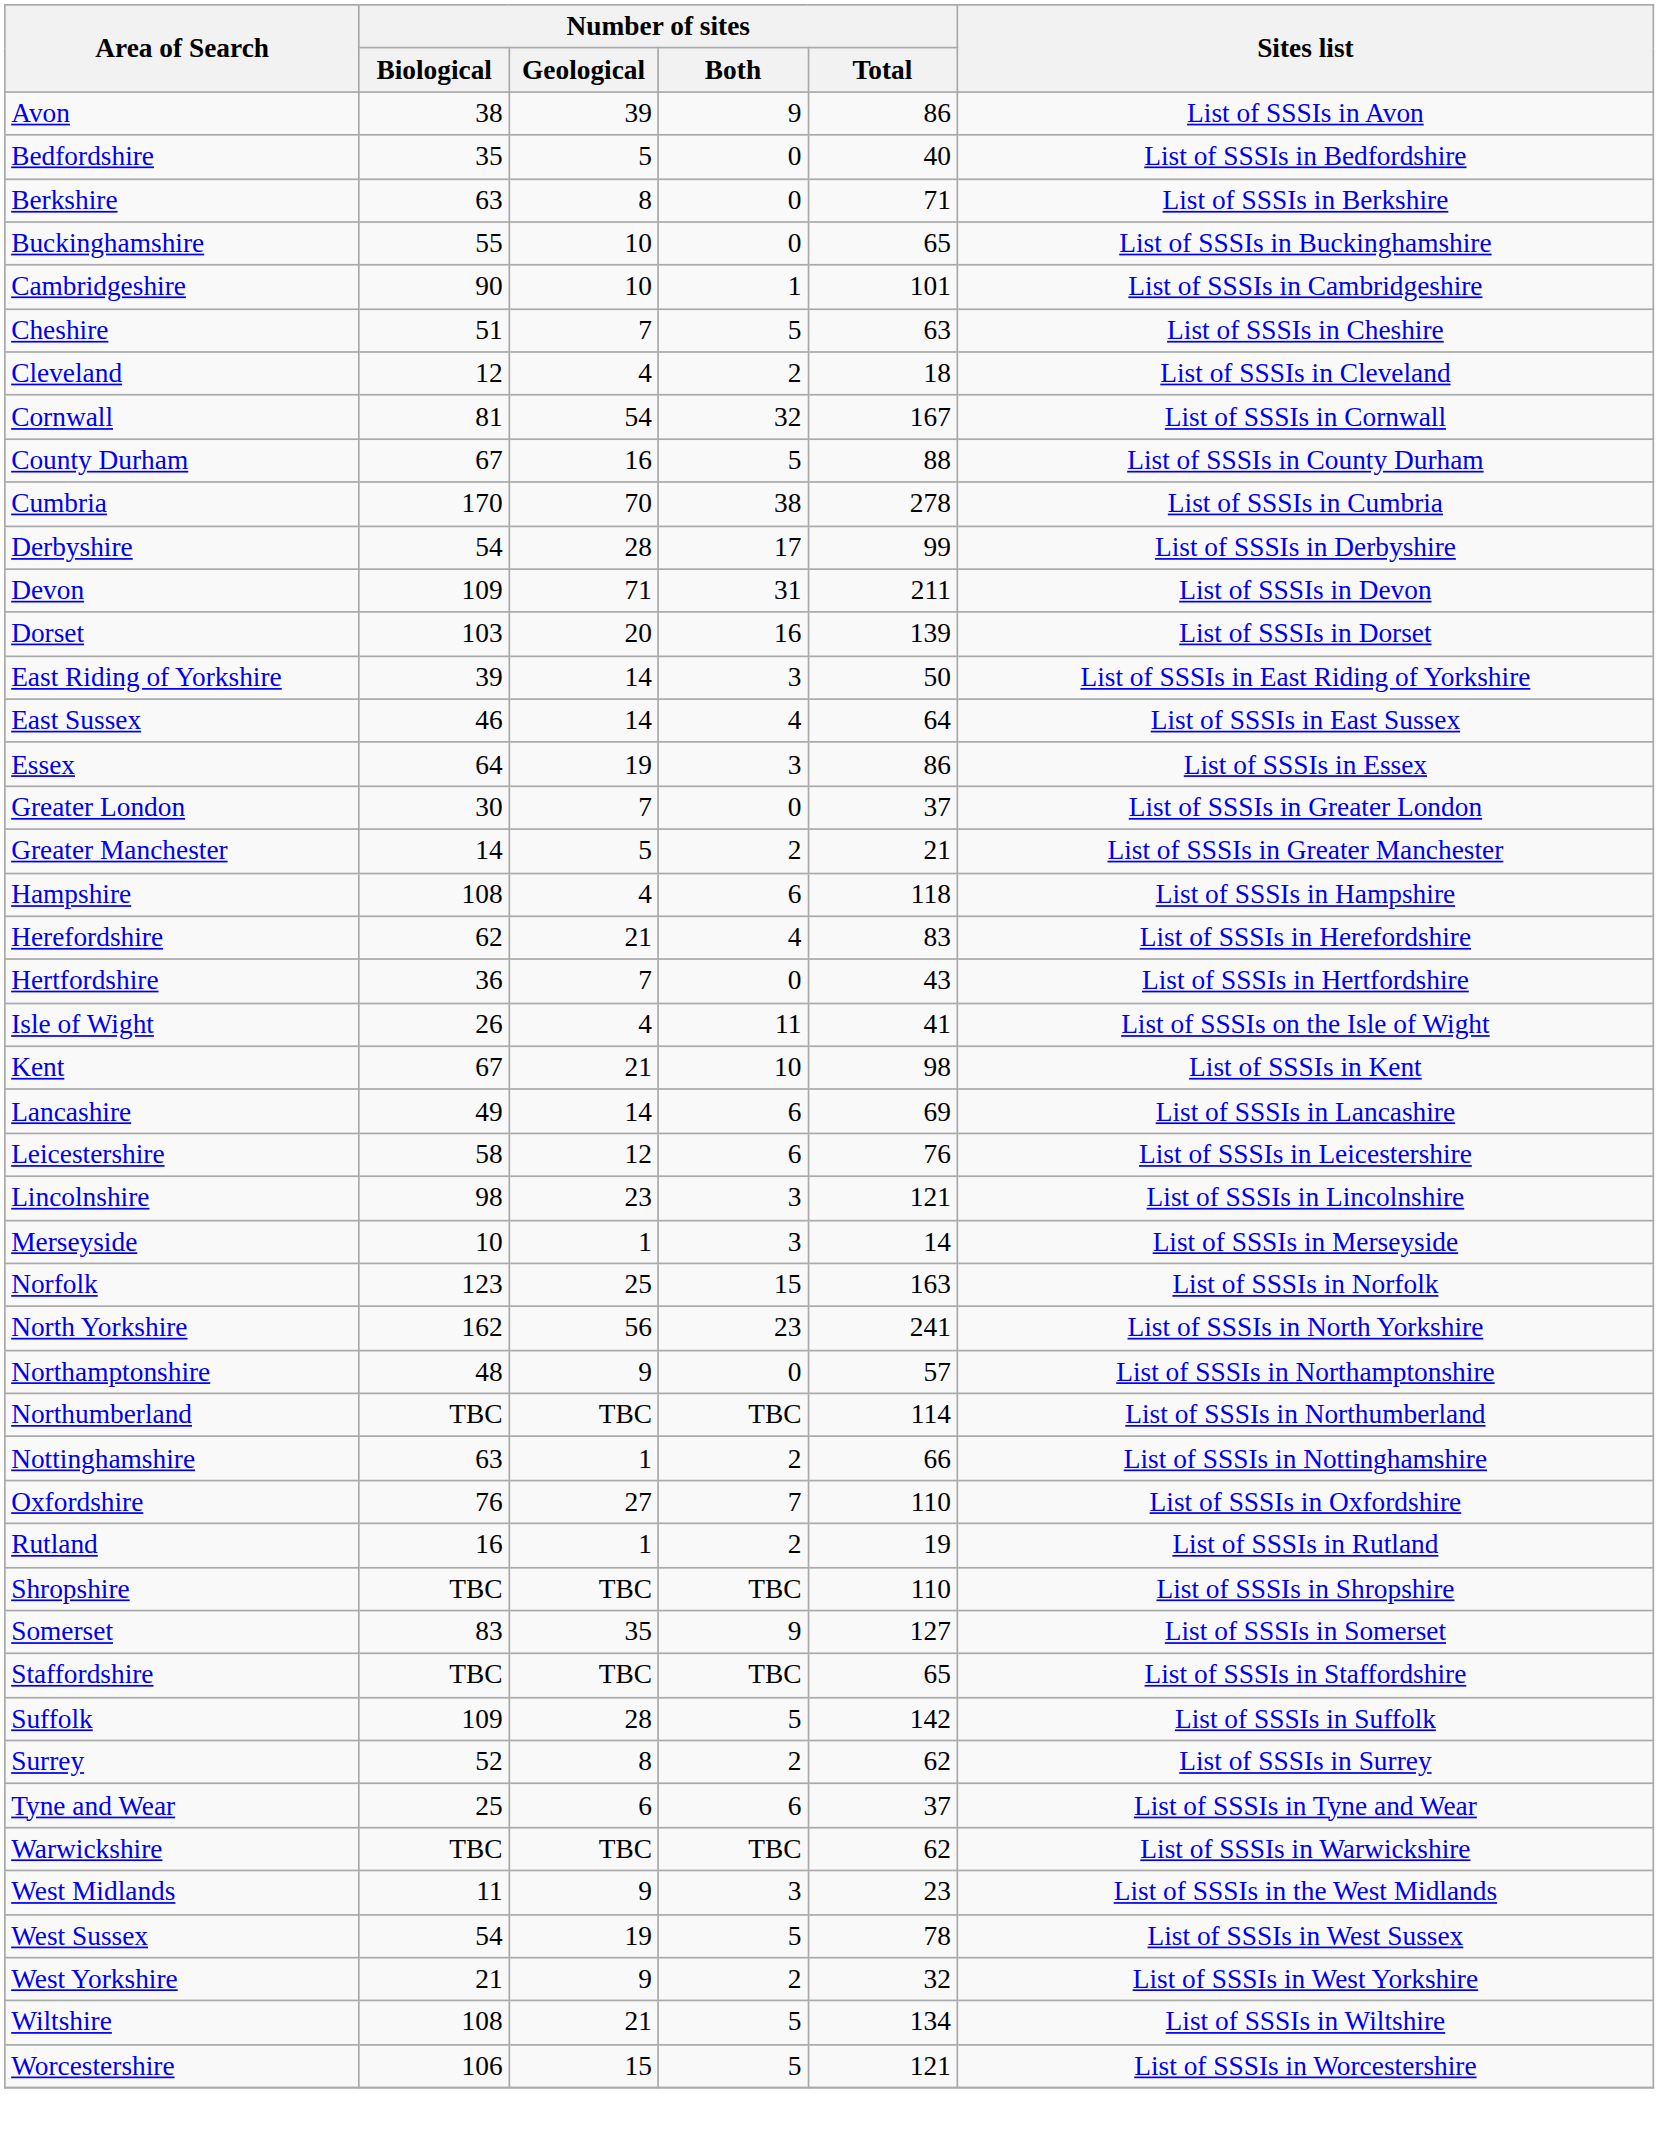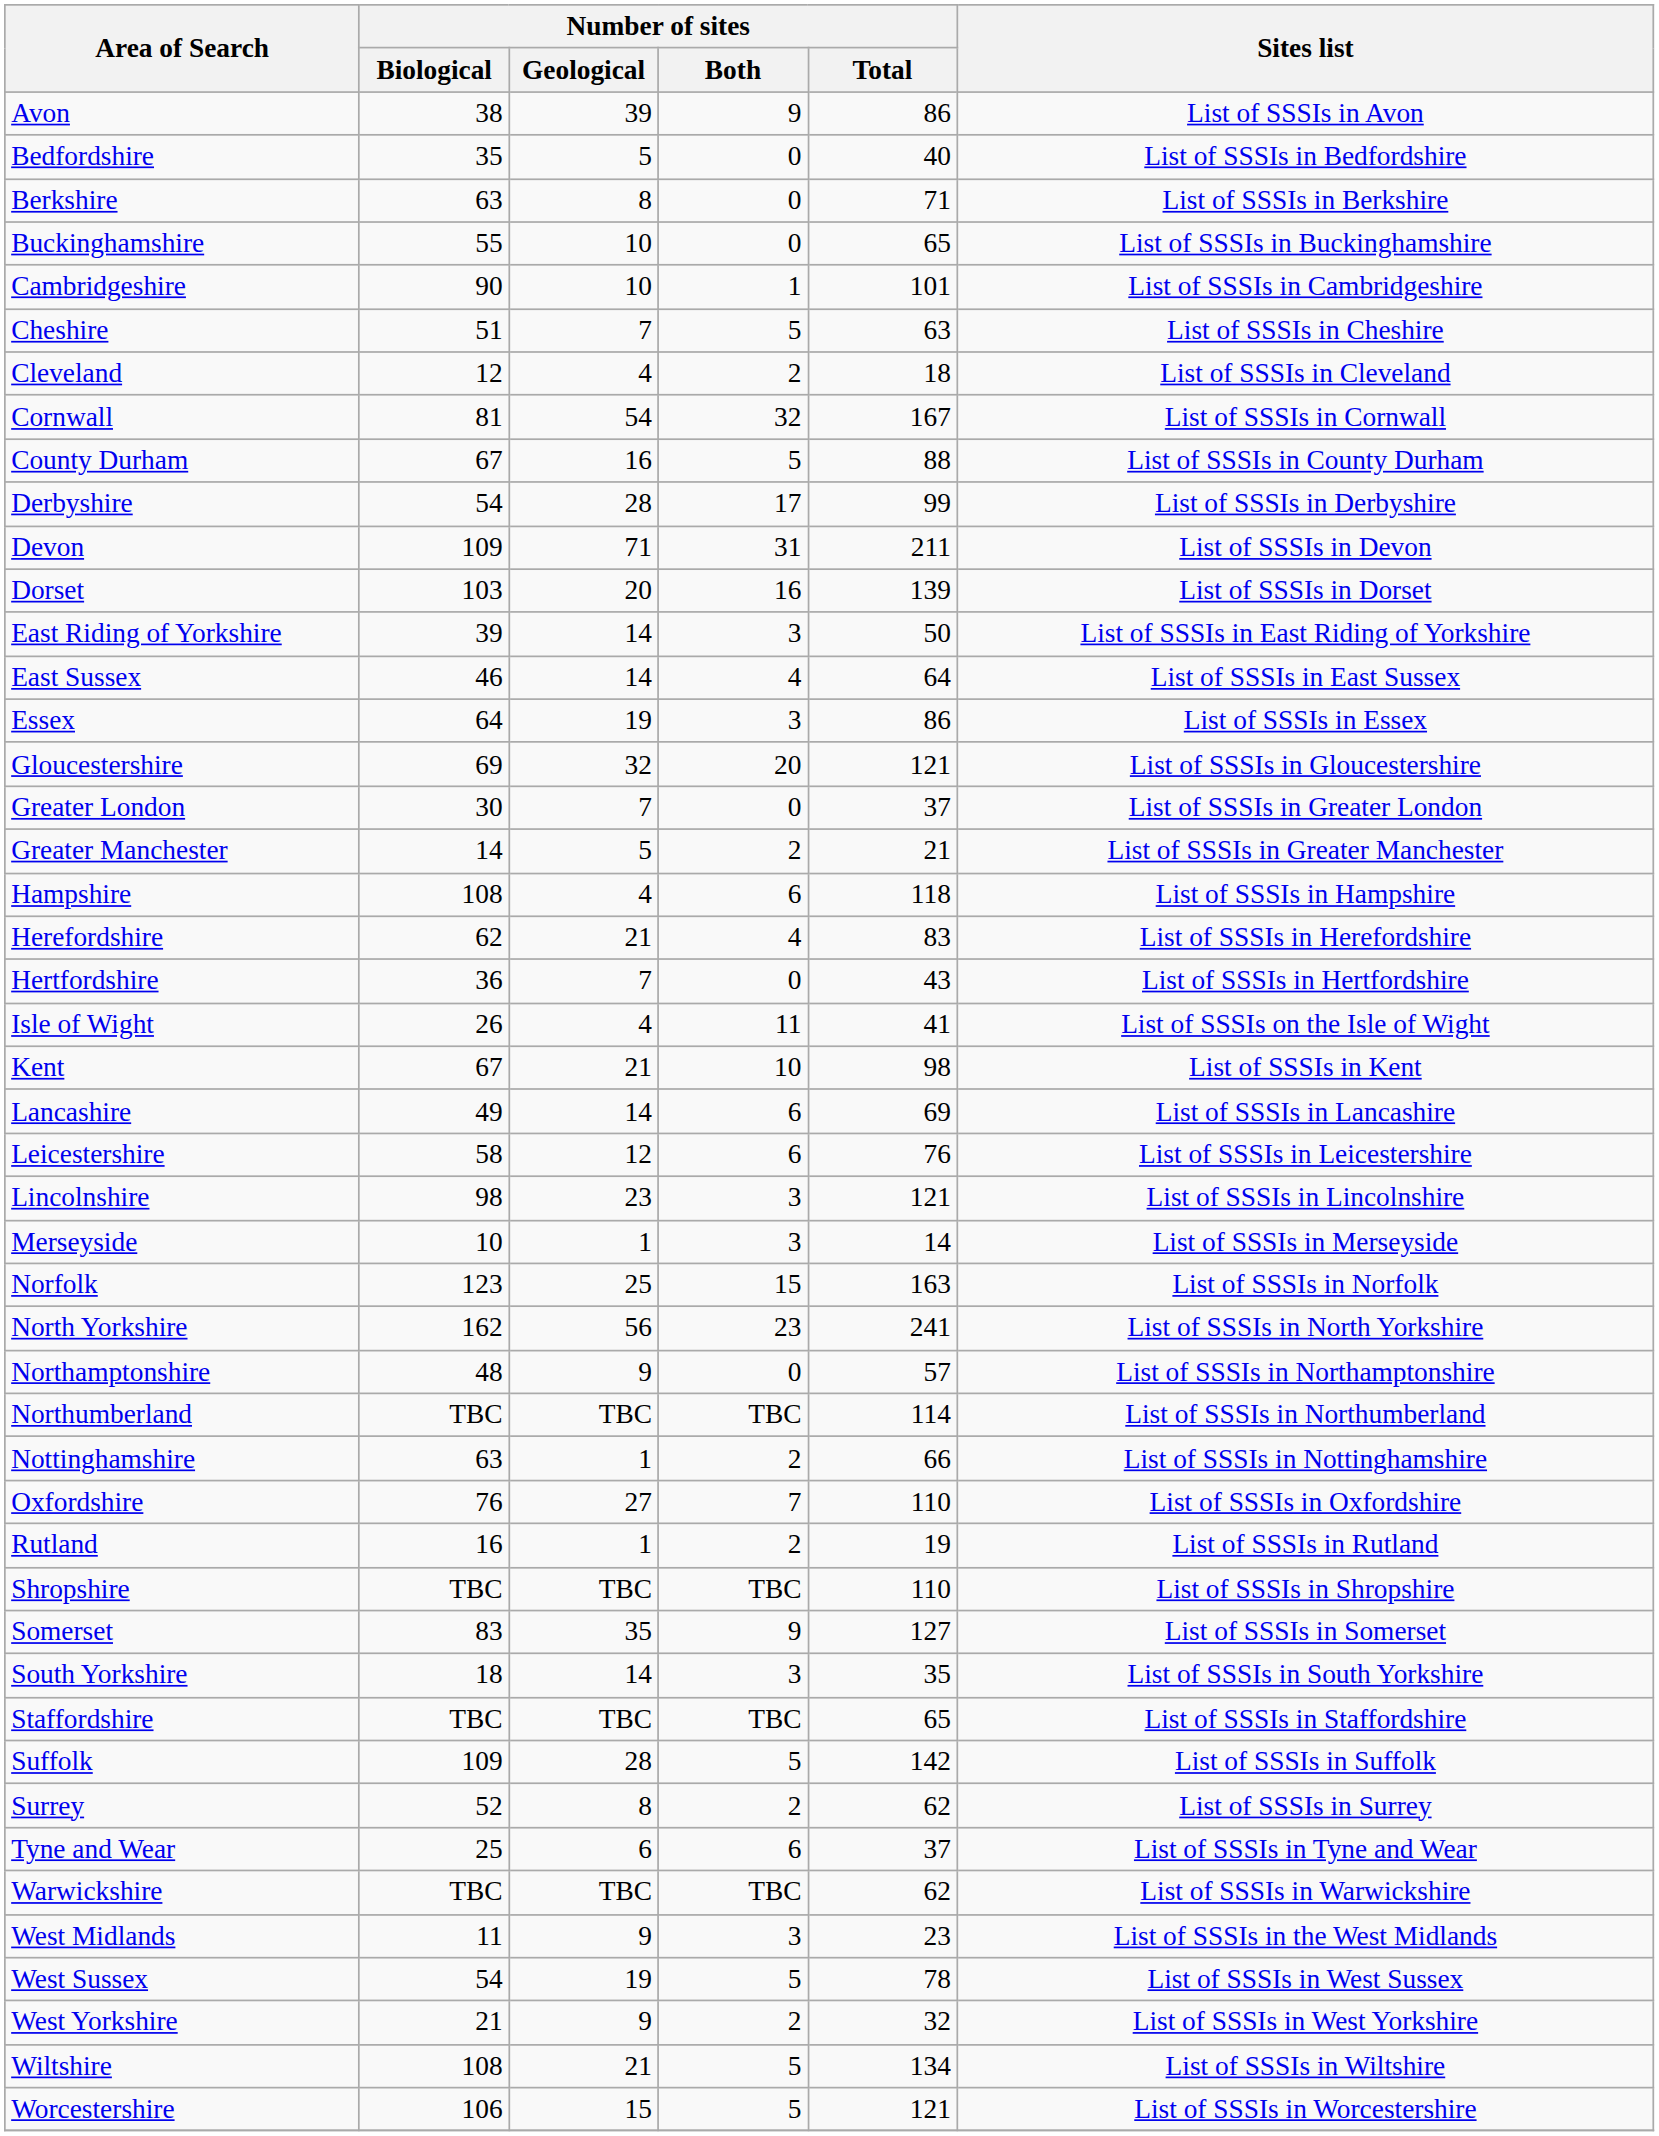 <table class="wikitable sortable">
 <tr>
 <th width="200" rowspan="2">Area of Search </th>
 <th colspan="4">Number of sites</th>
 <th width="400" rowspan="2">Sites list</th>
 </tr>
 <tr>
 <th width="80">Biological</th>
 <th width="80">Geological</th>
 <th width="80">Both</th>
 <th width="80">Total</th>
 </tr>
 <tr>
 <td><a href='#'>Avon</a></td>
 <td align="right">38</td>
 <td align="right">39</td>
 <td align="right">9</td>
 <td align="right">86</td>
 <td align="center"><a href='#'>List of SSSIs in Avon</a></td>
 </tr>
 <tr>
 <td><a href='#'>Bedfordshire</a></td>
 <td align="right">35</td>
 <td align="right">5</td>
 <td align="right">0</td>
 <td align="right">40</td>
 <td align="center"><a href='#'>List of SSSIs in Bedfordshire</a></td>
 </tr>
 <tr>
 <td><a href='#'>Berkshire</a></td>
 <td align="right">63</td>
 <td align="right">8</td>
 <td align="right">0</td>
 <td align="right">71</td>
 <td align="center"><a href='#'>List of SSSIs in Berkshire</a></td>
 </tr>
 <tr>
 <td><a href='#'>Buckinghamshire</a></td>
 <td align="right">55</td>
 <td align="right">10</td>
 <td align="right">0</td>
 <td align="right">65</td>
 <td align="center"><a href='#'>List of SSSIs in Buckinghamshire</a></td>
 </tr>
 <tr>
 <td><a href='#'>Cambridgeshire</a></td>
 <td align="right">90</td>
 <td align="right">10</td>
 <td align="right">1</td>
 <td align="right">101</td>
 <td align="center"><a href='#'>List of SSSIs in Cambridgeshire</a></td>
 </tr>
 <tr>
 <td><a href='#'>Cheshire</a></td>
 <td align="right">51</td>
 <td align="right">7</td>
 <td align="right">5</td>
 <td align="right">63</td>
 <td align="center"><a href='#'>List of SSSIs in Cheshire</a></td>
 </tr>
 <tr>
 <td><a href='#'>Cleveland</a></td>
 <td align="right">12</td>
 <td align="right">4</td>
 <td align="right">2</td>
 <td align="right">18</td>
 <td align="center"><a href='#'>List of SSSIs in Cleveland</a></td>
 </tr>
 <tr>
 <td><a href='#'>Cornwall</a></td>
 <td align="right">81</td>
 <td align="right">54</td>
 <td align="right">32</td>
 <td align="right">167</td>
 <td align="center"><a href='#'>List of SSSIs in Cornwall</a></td>
 </tr>
 <tr>
 <td><a href='#'>County Durham</a></td>
 <td align="right">67</td>
 <td align="right">16</td>
 <td align="right">5</td>
 <td align="right">88</td>
 <td align="center"><a href='#'>List of SSSIs in County Durham</a></td>
 </tr>
 <tr>
-<td><a href='#'>Cumbria</a></td>
-<td align="right">170</td>
-<td align="right">70</td>
-<td align="right">38</td>
-<td align="right">278</td>
-<td align="center"><a href='#'>List of SSSIs in Cumbria</a></td>
-</tr>
-<tr>
 <td><a href='#'>Derbyshire</a></td>
 <td align="right">54</td>
 <td align="right">28</td>
 <td align="right">17</td>
 <td align="right">99</td>
 <td align="center"><a href='#'>List of SSSIs in Derbyshire</a></td>
 </tr>
 <tr>
 <td><a href='#'>Devon</a></td>
 <td align="right">109</td>
 <td align="right">71</td>
 <td align="right">31</td>
 <td align="right">211</td>
 <td align="center"><a href='#'>List of SSSIs in Devon</a></td>
 </tr>
 <tr>
 <td><a href='#'>Dorset</a></td>
 <td align="right">103</td>
 <td align="right">20</td>
 <td align="right">16</td>
 <td align="right">139</td>
 <td align="center"><a href='#'>List of SSSIs in Dorset</a></td>
 </tr>
 <tr>
 <td><a href='#'>East Riding of Yorkshire</a></td>
 <td align="right">39</td>
 <td align="right">14</td>
 <td align="right">3</td>
 <td align="right">50</td>
 <td align="center"><a href='#'>List of SSSIs in East Riding of Yorkshire</a></td>
 </tr>
 <tr>
 <td><a href='#'>East Sussex</a></td>
 <td align="right">46</td>
 <td align="right">14</td>
 <td align="right">4</td>
 <td align="right">64</td>
 <td align="center"><a href='#'>List of SSSIs in East Sussex</a></td>
 </tr>
 <tr>
 <td><a href='#'>Essex</a></td>
 <td align="right">64</td>
 <td align="right">19</td>
 <td align="right">3</td>
 <td align="right">86</td>
 <td align="center"><a href='#'>List of SSSIs in Essex</a></td>
+</tr>
+<tr>
+<td><a href='#'>Gloucestershire</a></td>
+<td align="right">69</td>
+<td align="right">32</td>
+<td align="right">20</td>
+<td align="right">121</td>
+<td align="center"><a href='#'>List of SSSIs in Gloucestershire</a></td>
 </tr>
 <tr>
 <td><a href='#'>Greater London</a></td>
 <td align="right">30</td>
 <td align="right">7</td>
 <td align="right">0</td>
 <td align="right">37</td>
 <td align="center"><a href='#'>List of SSSIs in Greater London</a></td>
 </tr>
 <tr>
 <td><a href='#'>Greater Manchester</a></td>
 <td align="right">14</td>
 <td align="right">5</td>
 <td align="right">2</td>
 <td align="right">21</td>
 <td align="center"><a href='#'>List of SSSIs in Greater Manchester</a></td>
 </tr>
 <tr>
 <td><a href='#'>Hampshire</a></td>
 <td align="right">108</td>
 <td align="right">4</td>
 <td align="right">6</td>
 <td align="right">118</td>
 <td align="center"><a href='#'>List of SSSIs in Hampshire</a></td>
 </tr>
 <tr>
 <td><a href='#'>Herefordshire</a></td>
 <td align="right">62</td>
 <td align="right">21</td>
 <td align="right">4</td>
 <td align="right">83</td>
 <td align="center"><a href='#'>List of SSSIs in Herefordshire</a></td>
 </tr>
 <tr>
 <td><a href='#'>Hertfordshire</a></td>
 <td align="right">36</td>
 <td align="right">7</td>
 <td align="right">0</td>
 <td align="right">43</td>
 <td align="center"><a href='#'>List of SSSIs in Hertfordshire</a></td>
 </tr>
 <tr>
 <td><a href='#'>Isle of Wight</a></td>
 <td align="right">26</td>
 <td align="right">4</td>
 <td align="right">11</td>
 <td align="right">41</td>
 <td align="center"><a href='#'>List of SSSIs on the Isle of Wight</a></td>
 </tr>
 <tr>
 <td><a href='#'>Kent</a></td>
 <td align="right">67</td>
 <td align="right">21</td>
 <td align="right">10</td>
 <td align="right">98</td>
 <td align="center"><a href='#'>List of SSSIs in Kent</a></td>
 </tr>
 <tr>
 <td><a href='#'>Lancashire</a></td>
 <td align="right">49</td>
 <td align="right">14</td>
 <td align="right">6</td>
 <td align="right">69</td>
 <td align="center"><a href='#'>List of SSSIs in Lancashire</a></td>
 </tr>
 <tr>
 <td><a href='#'>Leicestershire</a></td>
 <td align="right">58</td>
 <td align="right">12</td>
 <td align="right">6</td>
 <td align="right">76</td>
 <td align="center"><a href='#'>List of SSSIs in Leicestershire</a></td>
 </tr>
 <tr>
 <td><a href='#'>Lincolnshire</a></td>
 <td align="right">98</td>
 <td align="right">23</td>
 <td align="right">3</td>
 <td align="right">121</td>
 <td align="center"><a href='#'>List of SSSIs in Lincolnshire</a></td>
 </tr>
 <tr>
 <td><a href='#'>Merseyside</a></td>
 <td align="right">10</td>
 <td align="right">1</td>
 <td align="right">3</td>
 <td align="right">14</td>
 <td align="center"><a href='#'>List of SSSIs in Merseyside</a></td>
 </tr>
 <tr>
 <td><a href='#'>Norfolk</a></td>
 <td align="right">123</td>
 <td align="right">25</td>
 <td align="right">15</td>
 <td align="right">163</td>
 <td align="center"><a href='#'>List of SSSIs in Norfolk</a></td>
 </tr>
 <tr>
 <td><a href='#'>North Yorkshire</a></td>
 <td align="right">162</td>
 <td align="right">56</td>
 <td align="right">23</td>
 <td align="right">241</td>
 <td align="center"><a href='#'>List of SSSIs in North Yorkshire</a></td>
 </tr>
 <tr>
 <td><a href='#'>Northamptonshire</a></td>
 <td align="right">48</td>
 <td align="right">9</td>
 <td align="right">0</td>
 <td align="right">57</td>
 <td align="center"><a href='#'>List of SSSIs in Northamptonshire</a></td>
 </tr>
 <tr>
 <td><a href='#'>Northumberland</a></td>
 <td align="right">TBC</td>
 <td align="right">TBC</td>
 <td align="right">TBC</td>
 <td align="right">114</td>
 <td align="center"><a href='#'>List of SSSIs in Northumberland</a></td>
 </tr>
 <tr>
 <td><a href='#'>Nottinghamshire</a></td>
 <td align="right">63</td>
 <td align="right">1</td>
 <td align="right">2</td>
 <td align="right">66</td>
 <td align="center"><a href='#'>List of SSSIs in Nottinghamshire</a></td>
 </tr>
 <tr>
 <td><a href='#'>Oxfordshire</a></td>
 <td align="right">76</td>
 <td align="right">27</td>
 <td align="right">7</td>
 <td align="right">110</td>
 <td align="center"><a href='#'>List of SSSIs in Oxfordshire</a></td>
 </tr>
 <tr>
 <td><a href='#'>Rutland</a></td>
 <td align="right">16</td>
 <td align="right">1</td>
 <td align="right">2</td>
 <td align="right">19</td>
 <td align="center"><a href='#'>List of SSSIs in Rutland</a></td>
 </tr>
 <tr>
 <td><a href='#'>Shropshire</a></td>
 <td align="right">TBC</td>
 <td align="right">TBC</td>
 <td align="right">TBC</td>
 <td align="right">110</td>
 <td align="center"><a href='#'>List of SSSIs in Shropshire</a></td>
 </tr>
 <tr>
 <td><a href='#'>Somerset</a></td>
 <td align="right">83</td>
 <td align="right">35</td>
 <td align="right">9</td>
 <td align="right">127</td>
 <td align="center"><a href='#'>List of SSSIs in Somerset</a></td>
 </tr>
 <tr>
+<td><a href='#'>South Yorkshire</a></td>
+<td align="right">18</td>
+<td align="right">14</td>
+<td align="right">3</td>
+<td align="right">35</td>
+<td align="center"><a href='#'>List of SSSIs in South Yorkshire</a></td>
+</tr>
+<tr>
 <td><a href='#'>Staffordshire</a></td>
 <td align="right">TBC</td>
 <td align="right">TBC</td>
 <td align="right">TBC</td>
 <td align="right">65</td>
 <td align="center"><a href='#'>List of SSSIs in Staffordshire</a></td>
 </tr>
 <tr>
 <td><a href='#'>Suffolk</a></td>
 <td align="right">109</td>
 <td align="right">28</td>
 <td align="right">5</td>
 <td align="right">142</td>
 <td align="center"><a href='#'>List of SSSIs in Suffolk</a></td>
 </tr>
 <tr>
 <td><a href='#'>Surrey</a></td>
 <td align="right">52</td>
 <td align="right">8</td>
 <td align="right">2</td>
 <td align="right">62</td>
 <td align="center"><a href='#'>List of SSSIs in Surrey</a></td>
 </tr>
 <tr>
 <td><a href='#'>Tyne and Wear</a></td>
 <td align="right">25</td>
 <td align="right">6</td>
 <td align="right">6</td>
 <td align="right">37</td>
 <td align="center"><a href='#'>List of SSSIs in Tyne and Wear</a></td>
 </tr>
 <tr>
 <td><a href='#'>Warwickshire</a></td>
 <td align="right">TBC</td>
 <td align="right">TBC</td>
 <td align="right">TBC</td>
 <td align="right">62</td>
 <td align="center"><a href='#'>List of SSSIs in Warwickshire</a></td>
 </tr>
 <tr>
 <td><a href='#'>West Midlands</a></td>
 <td align="right">11</td>
 <td align="right">9</td>
 <td align="right">3</td>
 <td align="right">23</td>
 <td align="center"><a href='#'>List of SSSIs in the West Midlands</a></td>
 </tr>
 <tr>
 <td><a href='#'>West Sussex</a></td>
 <td align="right">54</td>
 <td align="right">19</td>
 <td align="right">5</td>
 <td align="right">78</td>
 <td align="center"><a href='#'>List of SSSIs in West Sussex</a></td>
 </tr>
 <tr>
 <td><a href='#'>West Yorkshire</a></td>
 <td align="right">21</td>
 <td align="right">9</td>
 <td align="right">2</td>
 <td align="right">32</td>
 <td align="center"><a href='#'>List of SSSIs in West Yorkshire</a></td>
 </tr>
 <tr>
 <td><a href='#'>Wiltshire</a></td>
 <td align="right">108</td>
 <td align="right">21</td>
 <td align="right">5</td>
 <td align="right">134</td>
 <td align="center"><a href='#'>List of SSSIs in Wiltshire</a></td>
 </tr>
 <tr>
 <td><a href='#'>Worcestershire</a></td>
 <td align="right">106</td>
 <td align="right">15</td>
 <td align="right">5</td>
 <td align="right">121</td>
 <td align="center"><a href='#'>List of SSSIs in Worcestershire</a></td>
 </tr>
 <tr>
 </tr>
 </table>
